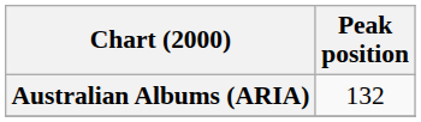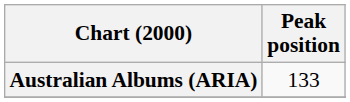 <table class="wikitable sortable plainrowheaders" style="text-align:center">
 <tr>
 <th scope="col">Chart (2000)</th>
 <th scope="col">Peak<br>position</th>
 </tr>
 <tr>
 <th scope="row">Australian Albums (ARIA)</th>
-<td>132</td>
+<td>133</td>
 </tr>
 <tr>
 </tr>
 <tr>
 </tr>
 </table>
